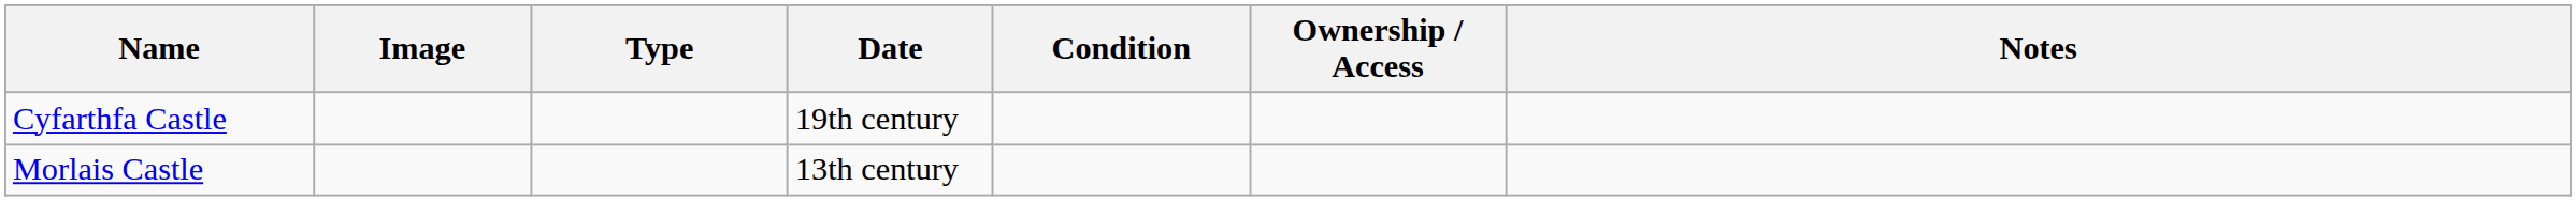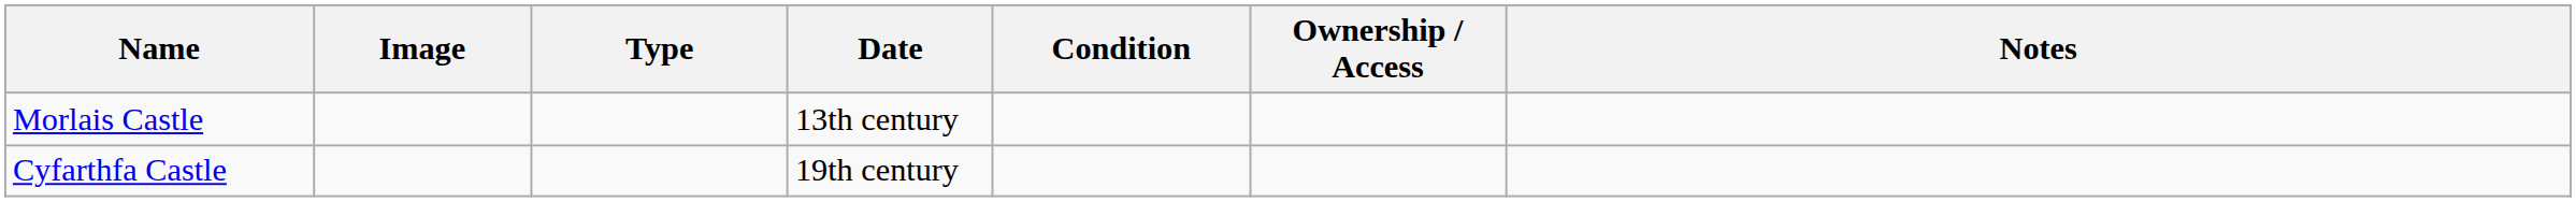 <table class="wikitable sortable" width="100%">
 <tr>
 <th width="12%">Name</th>
 <th class="unsortable" width="100">Image</th>
 <th width="10%">Type</th>
 <th width="8%">Date</th>
 <th width="10%">Condition</th>
 <th width="10%">Ownership / Access</th>
 <th class="unsortable">Notes</th>
 </tr>
 <tr>
+<td><a href='#'>Morlais Castle</a></td>
+<td></td>
+<td></td>
+<td>13th century</td>
+<td></td>
+<td></td>
+<td></td>
+</tr>
+<tr>
 <td><a href='#'>Cyfarthfa Castle</a></td>
 <td></td>
 <td></td>
 <td>19th century</td>
 <td></td>
 <td></td>
 <td></td>
 </tr>
-<tr>
-<td><a href='#'>Morlais Castle</a></td>
-<td></td>
-<td></td>
-<td>13th century</td>
-<td></td>
-<td></td>
-<td></td>
-</tr>
 </table>
